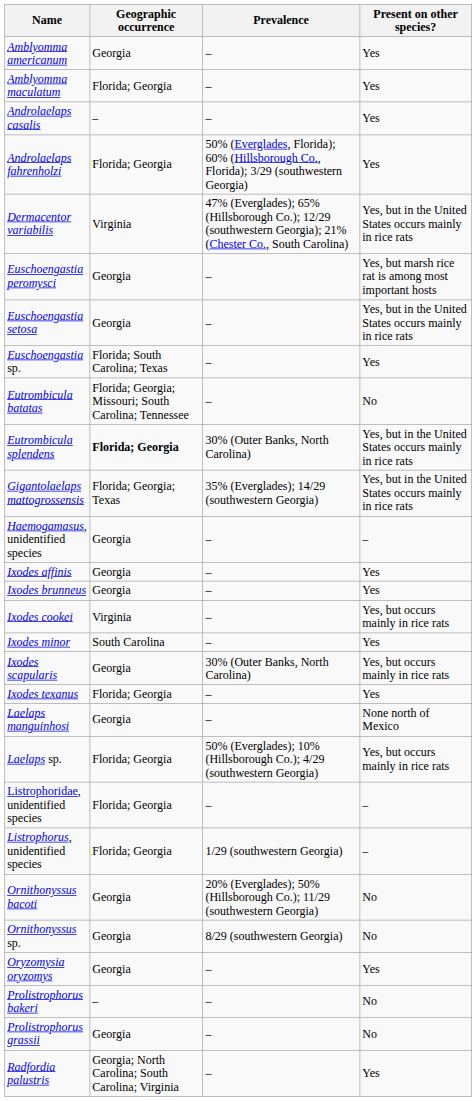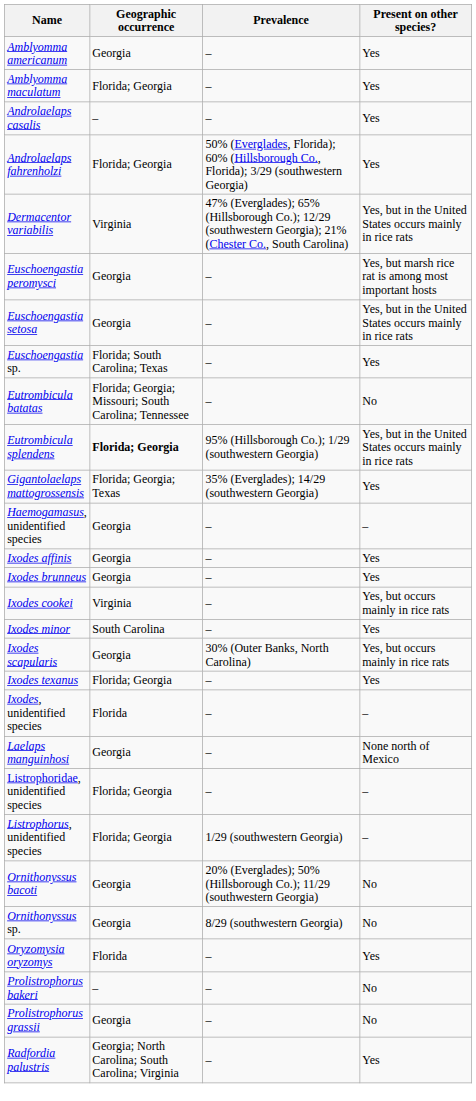 <table class="wikitable" style="width: 100%">
 <tr>
 <th width="15%">Name</th>
 <th width="25%">Geographic occurrence</th>
 <th width="35%">Prevalence</th>
 <th width="25%">Present on other species?</th>
 </tr>
 <tr>
 <td><em><a href='#'>Amblyomma americanum</a></em></td>
 <td>Georgia</td>
 <td>–</td>
 <td>Yes</td>
 </tr>
 <tr>
 <td><em><a href='#'>Amblyomma maculatum</a></em></td>
 <td>Florida; Georgia</td>
 <td>–</td>
 <td>Yes</td>
 </tr>
 <tr>
 <td><em><a href='#'>Androlaelaps casalis</a></em></td>
 <td>–</td>
 <td>–</td>
 <td>Yes</td>
 </tr>
 <tr>
 <td><em><a href='#'>Androlaelaps fahrenholzi</a></em></td>
 <td>Florida; Georgia</td>
 <td>50% (<a href='#'>Everglades</a>, Florida); 60% (<a href='#'>Hillsborough Co.</a>, Florida); 3/29 (southwestern Georgia)</td>
 <td>Yes</td>
 </tr>
 <tr>
 <td><em><a href='#'>Dermacentor variabilis</a></em></td>
 <td>Virginia</td>
 <td>47% (Everglades); 65% (Hillsborough Co.); 12/29 (southwestern Georgia); 21% (<a href='#'>Chester Co.</a>, South Carolina)</td>
 <td>Yes, but in the United States occurs mainly in rice rats</td>
 </tr>
 <tr>
 <td><em><a href='#'>Euschoengastia peromysci</a></em></td>
 <td>Georgia</td>
 <td>–</td>
 <td>Yes, but marsh rice rat is among most important hosts</td>
 </tr>
 <tr>
 <td><em><a href='#'>Euschoengastia setosa</a></em></td>
 <td>Georgia</td>
 <td>–</td>
 <td>Yes, but in the United States occurs mainly in rice rats</td>
 </tr>
 <tr>
 <td><em><a href='#'>Euschoengastia</a></em> sp.</td>
 <td>Florida; South Carolina; Texas</td>
 <td>–</td>
 <td>Yes</td>
 </tr>
 <tr>
 <td><em><a href='#'>Eutrombicula batatas</a></em></td>
 <td>Florida; Georgia; Missouri; South Carolina; Tennessee</td>
 <td>–</td>
 <td>No</td>
 </tr>
 <tr>
 <td><em><a href='#'>Eutrombicula splendens</a></em></td>
 <td><strong>Florida; Georgia</strong></td>
-<td>30% (Outer Banks, North Carolina)</td>
+<td>95% (Hillsborough Co.); 1/29 (southwestern Georgia)</td>
 <td>Yes, but in the United States occurs mainly in rice rats</td>
 </tr>
 <tr>
 <td><em><a href='#'>Gigantolaelaps mattogrossensis</a></em></td>
 <td>Florida; Georgia; Texas</td>
 <td>35% (Everglades); 14/29 (southwestern Georgia)</td>
-<td>Yes, but in the United States occurs mainly in rice rats</td>
+<td>Yes</td>
 </tr>
 <tr>
 <td><em><a href='#'>Haemogamasus</a></em>, unidentified species</td>
 <td>Georgia</td>
 <td>–</td>
 <td>–</td>
 </tr>
 <tr>
 <td><em><a href='#'>Ixodes affinis</a></em></td>
 <td>Georgia</td>
 <td>–</td>
 <td>Yes</td>
 </tr>
 <tr>
 <td><em><a href='#'>Ixodes brunneus</a></em></td>
 <td>Georgia</td>
 <td>–</td>
 <td>Yes</td>
 </tr>
 <tr>
 <td><em><a href='#'>Ixodes cookei</a></em></td>
 <td>Virginia</td>
 <td>–</td>
 <td>Yes, but occurs mainly in rice rats</td>
 </tr>
 <tr>
 <td><em><a href='#'>Ixodes minor</a></em></td>
 <td>South Carolina</td>
 <td>–</td>
 <td>Yes</td>
 </tr>
 <tr>
 <td><em><a href='#'>Ixodes scapularis</a></em></td>
 <td>Georgia</td>
 <td>30% (Outer Banks, North Carolina)</td>
 <td>Yes, but occurs mainly in rice rats</td>
 </tr>
 <tr>
 <td><em><a href='#'>Ixodes texanus</a></em></td>
 <td>Florida; Georgia</td>
 <td>–</td>
 <td>Yes</td>
 </tr>
 <tr>
+<td><em><a href='#'>Ixodes</a></em>, unidentified species</td>
+<td>Florida</td>
+<td>–</td>
+<td>–</td>
+</tr>
+<tr>
 <td><em><a href='#'>Laelaps manguinhosi</a></em></td>
 <td>Georgia</td>
 <td>–</td>
 <td>None north of Mexico</td>
-</tr>
-<tr>
-<td><em><a href='#'>Laelaps</a></em> sp.</td>
-<td>Florida; Georgia</td>
-<td>50% (Everglades); 10% (Hillsborough Co.); 4/29 (southwestern Georgia)</td>
-<td>Yes, but occurs mainly in rice rats</td>
 </tr>
 <tr>
 <td><a href='#'>Listrophoridae</a>, unidentified species</td>
 <td>Florida; Georgia</td>
 <td>–</td>
 <td>–</td>
 </tr>
 <tr>
 <td><em><a href='#'>Listrophorus</a></em>, unidentified species</td>
 <td>Florida; Georgia</td>
 <td>1/29 (southwestern Georgia)</td>
 <td>–</td>
 </tr>
 <tr>
 <td><em><a href='#'>Ornithonyssus bacoti</a></em></td>
 <td>Georgia</td>
 <td>20% (Everglades); 50% (Hillsborough Co.); 11/29 (southwestern Georgia)</td>
 <td>No</td>
 </tr>
 <tr>
 <td><em><a href='#'>Ornithonyssus</a></em> sp.</td>
 <td>Georgia</td>
 <td>8/29 (southwestern Georgia)</td>
 <td>No</td>
 </tr>
 <tr>
 <td><em><a href='#'>Oryzomysia oryzomys</a></em></td>
-<td>Georgia</td>
+<td>Florida</td>
 <td>–</td>
 <td>Yes</td>
 </tr>
 <tr>
 <td><em><a href='#'>Prolistrophorus bakeri</a></em></td>
 <td>–</td>
 <td>–</td>
 <td>No</td>
 </tr>
 <tr>
 <td><em><a href='#'>Prolistrophorus grassii</a></em></td>
 <td>Georgia</td>
 <td>–</td>
 <td>No</td>
 </tr>
 <tr>
 <td><em><a href='#'>Radfordia palustris</a></em></td>
 <td>Georgia; North Carolina; South Carolina; Virginia</td>
 <td>–</td>
 <td>Yes</td>
 </tr>
 </table>
